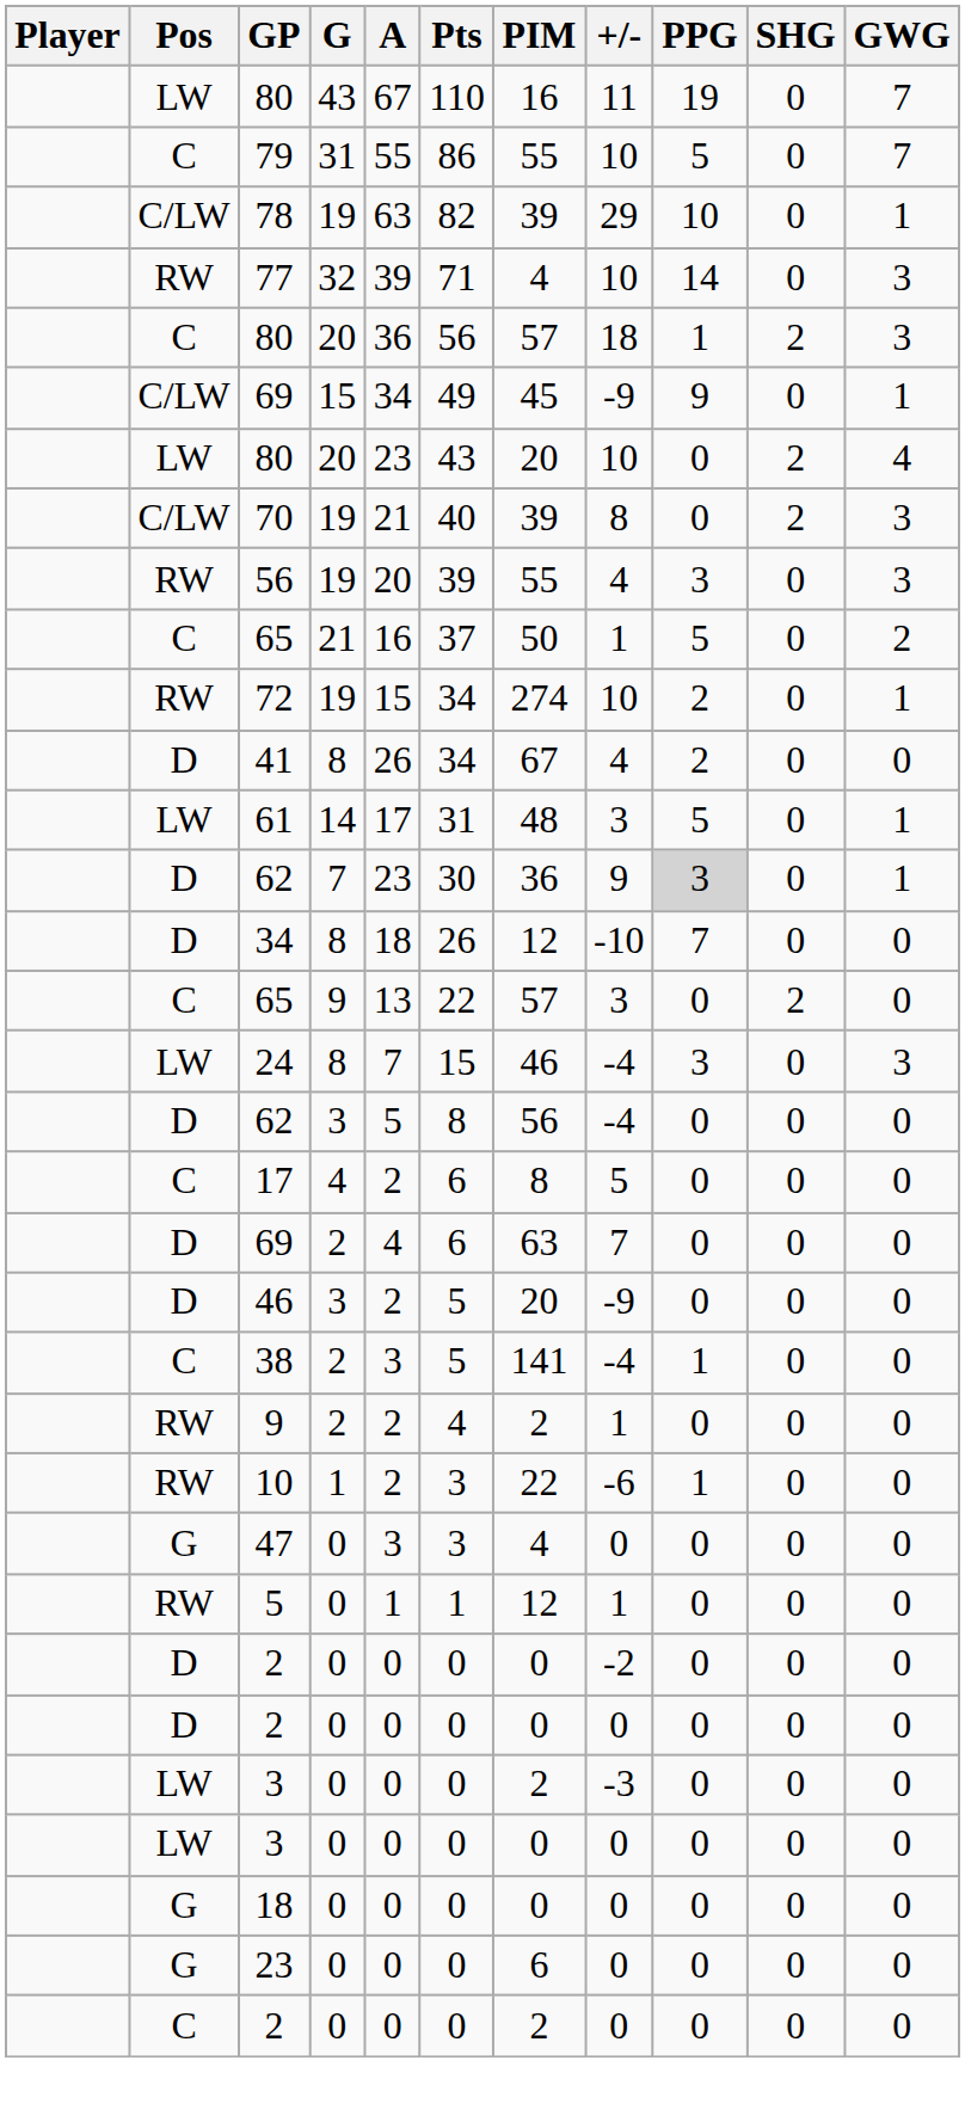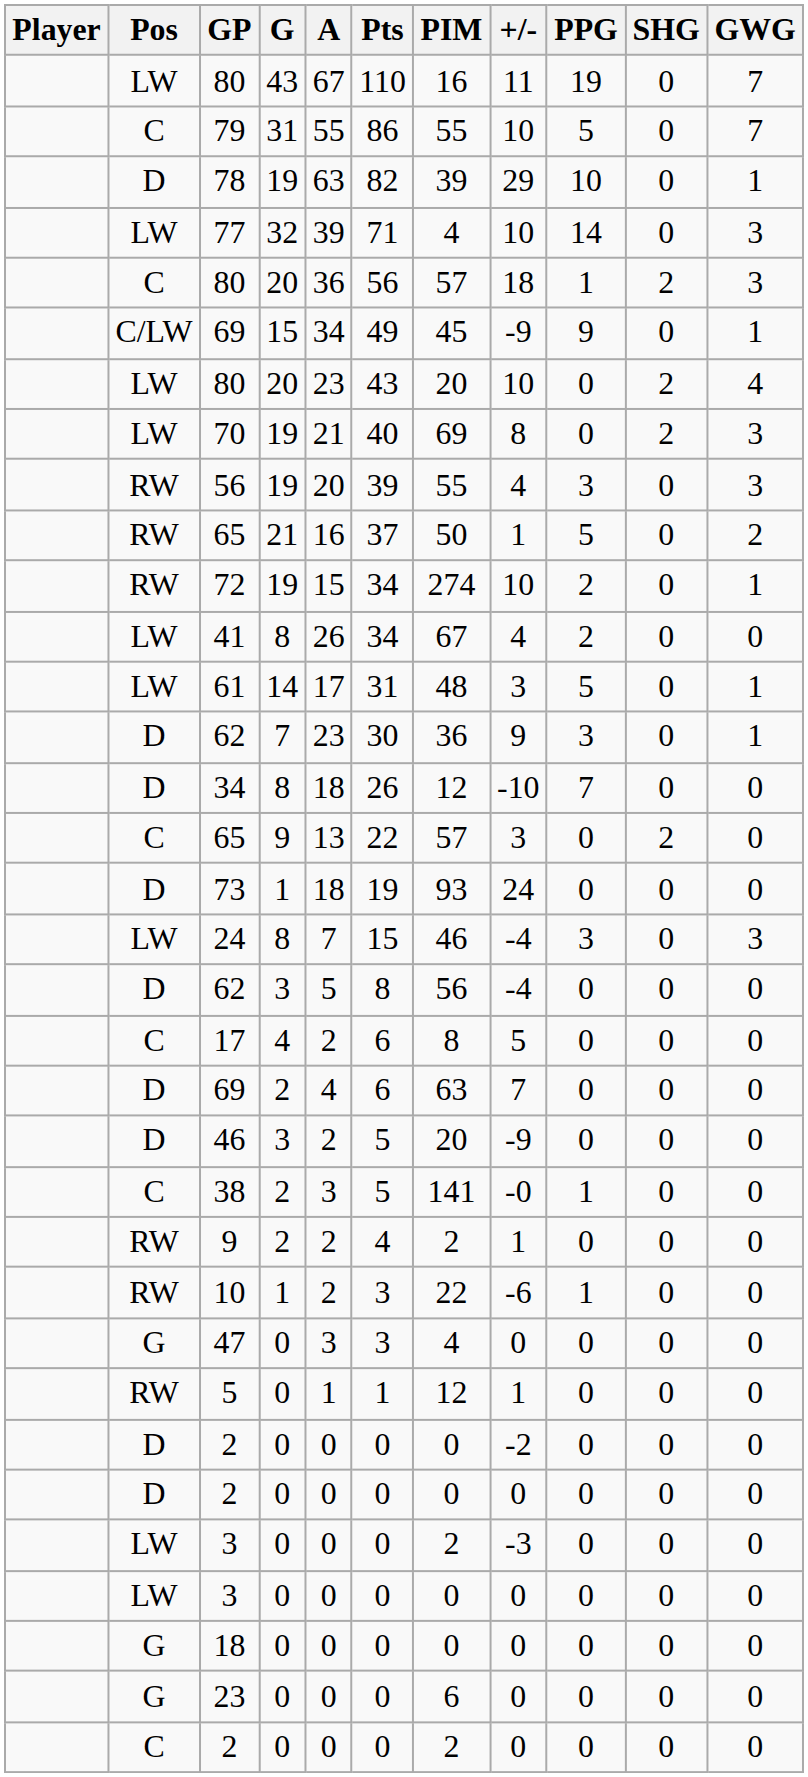 <table class="wikitable sortable" width="60%">
 <tr ALIGN="center">
 <th bgcolor="#DDDDFF" width="10%">Player</th>
 <th bgcolor="#DDDDFF" width="3%" title="Position">Pos</th>
 <th bgcolor="#DDDDFF" width="5%" title="Games played">GP</th>
 <th bgcolor="#DDDDFF" width="5%" title="Goals">G</th>
 <th bgcolor="#DDDDFF" width="5%" title="Assists">A</th>
 <th bgcolor="#DDDDFF" width="5%" title="Points">Pts</th>
 <th bgcolor="#DDDDFF" width="5%" title="Penalties in Minutes">PIM</th>
 <th bgcolor="#DDDDFF" width="5%" title="Plus/Minus">+/-</th>
 <th bgcolor="#DDDDFF" width="5%" title="Power Play Goals">PPG</th>
 <th bgcolor="#DDDDFF" width="5%" title="Short-handed Goals">SHG</th>
 <th bgcolor="#DDDDFF" width="5%" title="Game-winning Goals">GWG</th>
 </tr>
 <tr align="center">
 <td align="right"></td>
 <td>LW</td>
 <td>80</td>
 <td>43</td>
 <td>67</td>
 <td>110</td>
 <td>16</td>
 <td>11</td>
 <td>19</td>
 <td>0</td>
 <td>7</td>
 </tr>
 <tr align="center">
 <td align="right"></td>
 <td>C</td>
 <td>79</td>
 <td>31</td>
 <td>55</td>
 <td>86</td>
 <td>55</td>
 <td>10</td>
 <td>5</td>
 <td>0</td>
 <td>7</td>
 </tr>
 <tr align="center">
 <td align="right"></td>
-<td>C/LW</td>
+<td>D</td>
 <td>78</td>
 <td>19</td>
 <td>63</td>
 <td>82</td>
 <td>39</td>
 <td>29</td>
 <td>10</td>
 <td>0</td>
 <td>1</td>
 </tr>
 <tr align="center">
 <td align="right"></td>
-<td>RW</td>
+<td>LW</td>
 <td>77</td>
 <td>32</td>
 <td>39</td>
 <td>71</td>
 <td>4</td>
 <td>10</td>
 <td>14</td>
 <td>0</td>
 <td>3</td>
 </tr>
 <tr align="center">
 <td align="right"></td>
 <td>C</td>
 <td>80</td>
 <td>20</td>
 <td>36</td>
 <td>56</td>
 <td>57</td>
 <td>18</td>
 <td>1</td>
 <td>2</td>
 <td>3</td>
 </tr>
 <tr align="center">
 <td align="right"></td>
 <td>C/LW</td>
 <td>69</td>
 <td>15</td>
 <td>34</td>
 <td>49</td>
 <td>45</td>
 <td>-9</td>
 <td>9</td>
 <td>0</td>
 <td>1</td>
 </tr>
 <tr align="center">
 <td align="right"></td>
 <td>LW</td>
 <td>80</td>
 <td>20</td>
 <td>23</td>
 <td>43</td>
 <td>20</td>
 <td>10</td>
 <td>0</td>
 <td>2</td>
 <td>4</td>
 </tr>
 <tr align="center">
 <td align="right"></td>
-<td>C/LW</td>
+<td>LW</td>
 <td>70</td>
 <td>19</td>
 <td>21</td>
 <td>40</td>
-<td>39</td>
+<td>69</td>
 <td>8</td>
 <td>0</td>
 <td>2</td>
 <td>3</td>
 </tr>
 <tr align="center">
 <td align="right"></td>
 <td>RW</td>
 <td>56</td>
 <td>19</td>
 <td>20</td>
 <td>39</td>
 <td>55</td>
 <td>4</td>
 <td>3</td>
 <td>0</td>
 <td>3</td>
 </tr>
 <tr align="center">
 <td align="right"></td>
-<td>C</td>
+<td>RW</td>
 <td>65</td>
 <td>21</td>
 <td>16</td>
 <td>37</td>
 <td>50</td>
 <td>1</td>
 <td>5</td>
 <td>0</td>
 <td>2</td>
 </tr>
 <tr align="center">
 <td align="right"></td>
 <td>RW</td>
 <td>72</td>
 <td>19</td>
 <td>15</td>
 <td>34</td>
 <td>274</td>
 <td>10</td>
 <td>2</td>
 <td>0</td>
 <td>1</td>
 </tr>
 <tr align="center">
 <td align="right"></td>
-<td>D</td>
+<td>LW</td>
 <td>41</td>
 <td>8</td>
 <td>26</td>
 <td>34</td>
 <td>67</td>
 <td>4</td>
 <td>2</td>
 <td>0</td>
 <td>0</td>
 </tr>
 <tr align="center">
 <td align="right"></td>
 <td>LW</td>
 <td>61</td>
 <td>14</td>
 <td>17</td>
 <td>31</td>
 <td>48</td>
 <td>3</td>
 <td>5</td>
 <td>0</td>
 <td>1</td>
 </tr>
 <tr align="center">
 <td align="right"></td>
 <td>D</td>
 <td>62</td>
 <td>7</td>
 <td>23</td>
 <td>30</td>
 <td>36</td>
 <td>9</td>
-<td style="background: lightgrey;">3</td>
+<td>3</td>
 <td>0</td>
 <td>1</td>
 </tr>
 <tr align="center">
 <td align="right"></td>
 <td>D</td>
 <td>34</td>
 <td>8</td>
 <td>18</td>
 <td>26</td>
 <td>12</td>
 <td>-10</td>
 <td>7</td>
 <td>0</td>
 <td>0</td>
 </tr>
 <tr align="center">
 <td align="right"></td>
 <td>C</td>
 <td>65</td>
 <td>9</td>
 <td>13</td>
 <td>22</td>
 <td>57</td>
 <td>3</td>
 <td>0</td>
 <td>2</td>
+<td>0</td>
+</tr>
+<tr align="center">
+<td align="right"></td>
+<td>D</td>
+<td>73</td>
+<td>1</td>
+<td>18</td>
+<td>19</td>
+<td>93</td>
+<td>24</td>
+<td>0</td>
+<td>0</td>
 <td>0</td>
 </tr>
 <tr align="center">
 <td align="right"></td>
 <td>LW</td>
 <td>24</td>
 <td>8</td>
 <td>7</td>
 <td>15</td>
 <td>46</td>
 <td>-4</td>
 <td>3</td>
 <td>0</td>
 <td>3</td>
 </tr>
 <tr align="center">
 <td align="right"></td>
 <td>D</td>
 <td>62</td>
 <td>3</td>
 <td>5</td>
 <td>8</td>
 <td>56</td>
 <td>-4</td>
 <td>0</td>
 <td>0</td>
 <td>0</td>
 </tr>
 <tr align="center">
 <td align="right"></td>
 <td>C</td>
 <td>17</td>
 <td>4</td>
 <td>2</td>
 <td>6</td>
 <td>8</td>
 <td>5</td>
 <td>0</td>
 <td>0</td>
 <td>0</td>
 </tr>
 <tr align="center">
 <td align="right"></td>
 <td>D</td>
 <td>69</td>
 <td>2</td>
 <td>4</td>
 <td>6</td>
 <td>63</td>
 <td>7</td>
 <td>0</td>
 <td>0</td>
 <td>0</td>
 </tr>
 <tr align="center">
 <td align="right"></td>
 <td>D</td>
 <td>46</td>
 <td>3</td>
 <td>2</td>
 <td>5</td>
 <td>20</td>
 <td>-9</td>
 <td>0</td>
 <td>0</td>
 <td>0</td>
 </tr>
 <tr align="center">
 <td align="right"></td>
 <td>C</td>
 <td>38</td>
 <td>2</td>
 <td>3</td>
 <td>5</td>
 <td>141</td>
-<td>-4</td>
+<td>-0</td>
 <td>1</td>
 <td>0</td>
 <td>0</td>
 </tr>
 <tr align="center">
 <td align="right"></td>
 <td>RW</td>
 <td>9</td>
 <td>2</td>
 <td>2</td>
 <td>4</td>
 <td>2</td>
 <td>1</td>
 <td>0</td>
 <td>0</td>
 <td>0</td>
 </tr>
 <tr align="center">
 <td align="right"></td>
 <td>RW</td>
 <td>10</td>
 <td>1</td>
 <td>2</td>
 <td>3</td>
 <td>22</td>
 <td>-6</td>
 <td>1</td>
 <td>0</td>
 <td>0</td>
 </tr>
 <tr align="center">
 <td align="right"></td>
 <td>G</td>
 <td>47</td>
 <td>0</td>
 <td>3</td>
 <td>3</td>
 <td>4</td>
 <td>0</td>
 <td>0</td>
 <td>0</td>
 <td>0</td>
 </tr>
 <tr align="center">
 <td align="right"></td>
 <td>RW</td>
 <td>5</td>
 <td>0</td>
 <td>1</td>
 <td>1</td>
 <td>12</td>
 <td>1</td>
 <td>0</td>
 <td>0</td>
 <td>0</td>
 </tr>
 <tr align="center">
 <td align="right"></td>
 <td>D</td>
 <td>2</td>
 <td>0</td>
 <td>0</td>
 <td>0</td>
 <td>0</td>
 <td>-2</td>
 <td>0</td>
 <td>0</td>
 <td>0</td>
 </tr>
 <tr align="center">
 <td align="right"></td>
 <td>D</td>
 <td>2</td>
 <td>0</td>
 <td>0</td>
 <td>0</td>
 <td>0</td>
 <td>0</td>
 <td>0</td>
 <td>0</td>
 <td>0</td>
 </tr>
 <tr align="center">
 <td align="right"></td>
 <td>LW</td>
 <td>3</td>
 <td>0</td>
 <td>0</td>
 <td>0</td>
 <td>2</td>
 <td>-3</td>
 <td>0</td>
 <td>0</td>
 <td>0</td>
 </tr>
 <tr align="center">
 <td align="right"></td>
 <td>LW</td>
 <td>3</td>
 <td>0</td>
 <td>0</td>
 <td>0</td>
 <td>0</td>
 <td>0</td>
 <td>0</td>
 <td>0</td>
 <td>0</td>
 </tr>
 <tr align="center">
 <td align="right"></td>
 <td>G</td>
 <td>18</td>
 <td>0</td>
 <td>0</td>
 <td>0</td>
 <td>0</td>
 <td>0</td>
 <td>0</td>
 <td>0</td>
 <td>0</td>
 </tr>
 <tr align="center">
 <td align="right"></td>
 <td>G</td>
 <td>23</td>
 <td>0</td>
 <td>0</td>
 <td>0</td>
 <td>6</td>
 <td>0</td>
 <td>0</td>
 <td>0</td>
 <td>0</td>
 </tr>
 <tr align="center">
 <td align="right"></td>
 <td>C</td>
 <td>2</td>
 <td>0</td>
 <td>0</td>
 <td>0</td>
 <td>2</td>
 <td>0</td>
 <td>0</td>
 <td>0</td>
 <td>0</td>
 </tr>
 </table>
